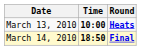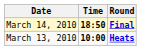 <table class="wikitable">
 <tr>
 <th>Date</th>
 <th>Time</th>
 <th>Round</th>
 </tr>
+<tr style=background:lemonchiffon>
+<td>March 14, 2010</td>
+<td><strong>18:50</strong></td>
+<td><strong><a href='#'>Final</a></strong></td>
+</tr>
 <tr>
 <td>March 13, 2010</td>
 <td><strong>10:00</strong></td>
 <td><strong><a href='#'>Heats</a></strong></td>
 </tr>
-<tr style=background:lemonchiffon>
-<td>March 14, 2010</td>
-<td><strong>18:50</strong></td>
-<td><strong><a href='#'>Final</a></strong></td>
-</tr>
 </table>
